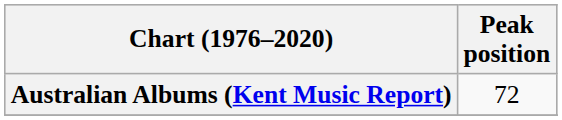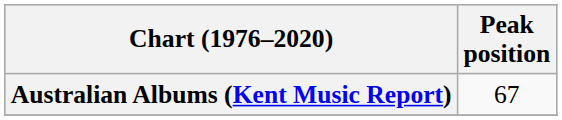 <table class="wikitable sortable plainrowheaders">
 <tr>
 <th>Chart (1976–2020)</th>
 <th>Peak<br>position</th>
 </tr>
 <tr>
 <th scope="row">Australian Albums (<a href='#'>Kent Music Report</a>)</th>
-<td style="text-align:center;">72</td>
+<td style="text-align:center;">67</td>
 </tr>
 <tr>
 </tr>
 <tr>
 </tr>
 <tr>
 </tr>
 </table>
